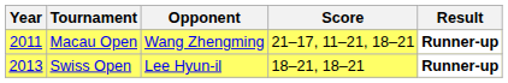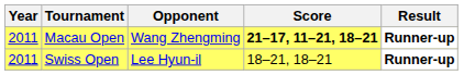 <table class="sortable wikitable" style="font-size: 90%;">
 <tr>
 <th>Year</th>
 <th>Tournament</th>
 <th>Opponent</th>
 <th>Score</th>
 <th>Result</th>
 </tr>
 <tr style="background:#FFFF67">
 <td align="center"><a href='#'>2011</a></td>
 <td align="left"><a href='#'>Macau Open</a></td>
 <td align="left"> <a href='#'>Wang Zhengming</a></td>
-<td align="left">21–17, 11–21, 18–21</td>
+<td align="left"><strong>21–17, 11–21, 18–21</strong></td>
 <td style="text-align:left; background:white"> <strong>Runner-up</strong></td>
 </tr>
 <tr style="background:#FFFF67">
-<td align="center"><a href='#'>2013</a></td>
+<td align="center"><a href='#'>2011</a></td>
 <td align="left"><a href='#'>Swiss Open</a></td>
 <td align="left"> <a href='#'>Lee Hyun-il</a></td>
 <td align="left">18–21, 18–21</td>
 <td style="text-align:left; background:white"> <strong>Runner-up</strong></td>
 </tr>
 </table>
